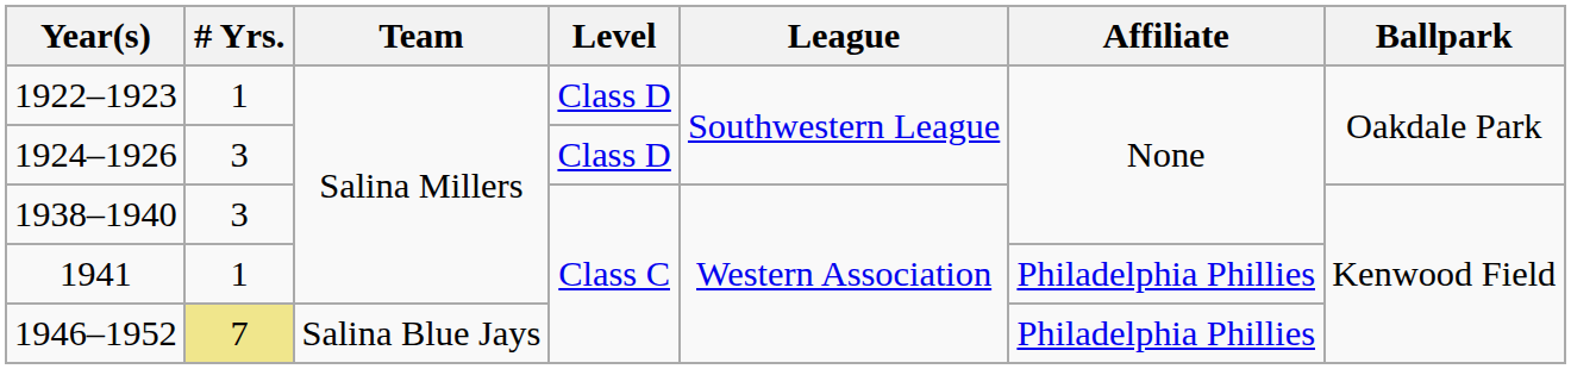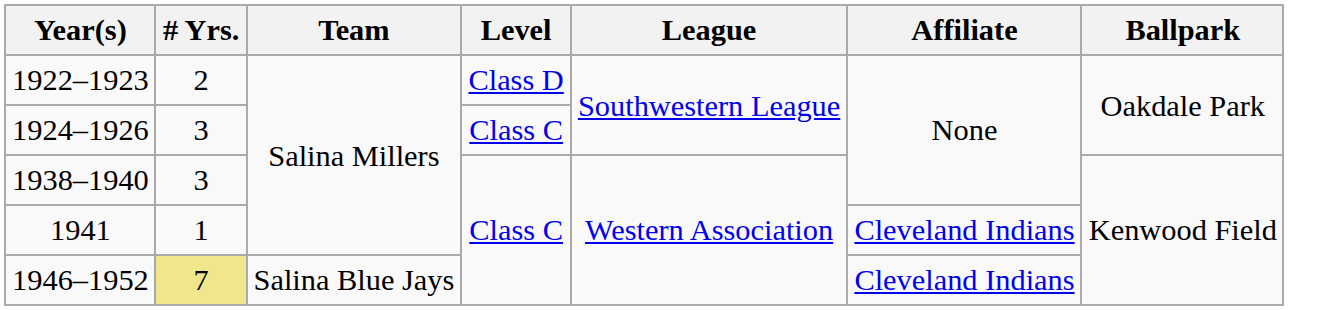 <table class="wikitable" style="text-align:center; font-size: 95%;">
 <tr>
 <th>Year(s)</th>
 <th># Yrs.</th>
 <th>Team</th>
 <th>Level</th>
 <th>League</th>
 <th>Affiliate</th>
 <th>Ballpark</th>
 </tr>
 <tr>
 </tr>
 <tr>
 <td>1922–1923</td>
-<td>1</td>
+<td>2</td>
 <td rowspan=4>Salina Millers</td>
 <td><a href='#'>Class D</a></td>
 <td rowspan=2><a href='#'>Southwestern League</a></td>
 <td rowspan=3>None</td>
 <td rowspan=2>Oakdale Park</td>
 </tr>
 <tr>
 <td>1924–1926</td>
 <td>3</td>
-<td><a href='#'>Class D</a></td>
+<td><a href='#'>Class C</a></td>
 </tr>
 <tr>
 <td>1938–1940</td>
 <td>3</td>
 <td rowspan=4><a href='#'>Class C</a></td>
 <td rowspan=3><a href='#'>Western Association</a></td>
 <td rowspan=3>Kenwood Field</td>
 </tr>
 <tr>
 <td>1941</td>
 <td>1</td>
-<td><a href='#'>Philadelphia Phillies</a></td>
+<td><a href='#'>Cleveland Indians</a></td>
 </tr>
 <tr>
 <td>1946–1952</td>
 <td style="background: khaki;">7</td>
 <td>Salina Blue Jays</td>
-<td><a href='#'>Philadelphia Phillies</a></td>
+<td><a href='#'>Cleveland Indians</a></td>
 </tr>
 <tr>
 </tr>
 </table>
